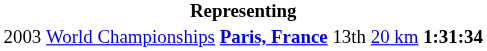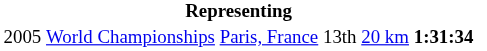 <table>
 <tr>
 <th colspan="6">Representing </th>
 </tr>
 <tr>
-<td>2003</td>
+<td>2005</td>
 <td><a href='#'>World Championships</a></td>
-<td><strong><a href='#'>Paris, France</a></strong></td>
+<td><a href='#'>Paris, France</a></td>
 <td>13th</td>
 <td><a href='#'>20 km</a></td>
 <td><strong>1:31:34</strong></td>
 </tr>
 </table>
